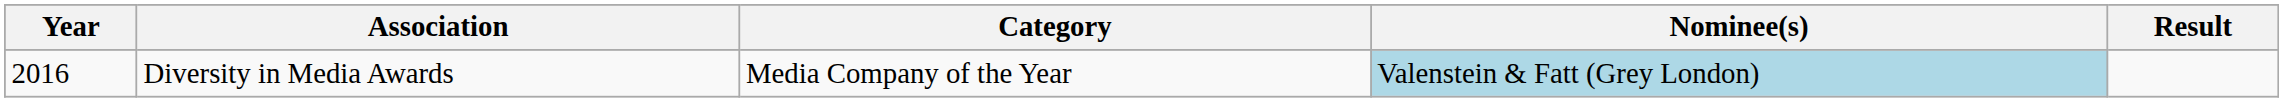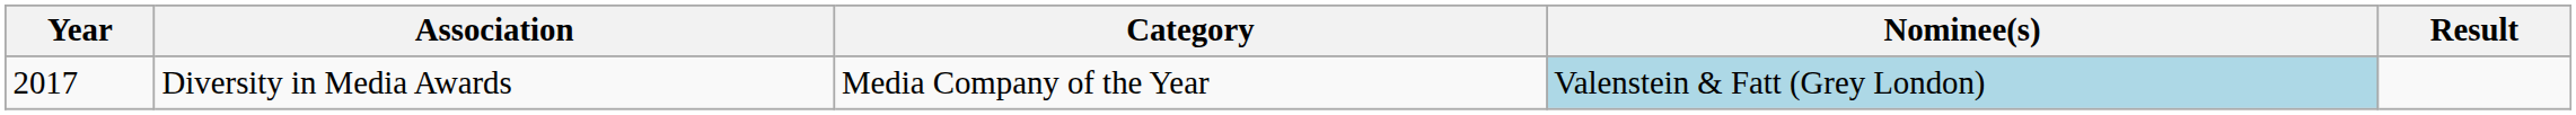 <table class="wikitable" width="100%">
 <tr>
 <th>Year</th>
 <th>Association</th>
 <th>Category</th>
 <th>Nominee(s)</th>
 <th>Result</th>
 </tr>
 <tr>
-<td rowspan="1">2016</td>
+<td rowspan="1">2017</td>
 <td rowspan="1">Diversity in Media Awards</td>
 <td>Media Company of the Year</td>
 <td style="background: lightblue;">Valenstein & Fatt (Grey London)</td>
 <td></td>
 </tr>
 </table>
